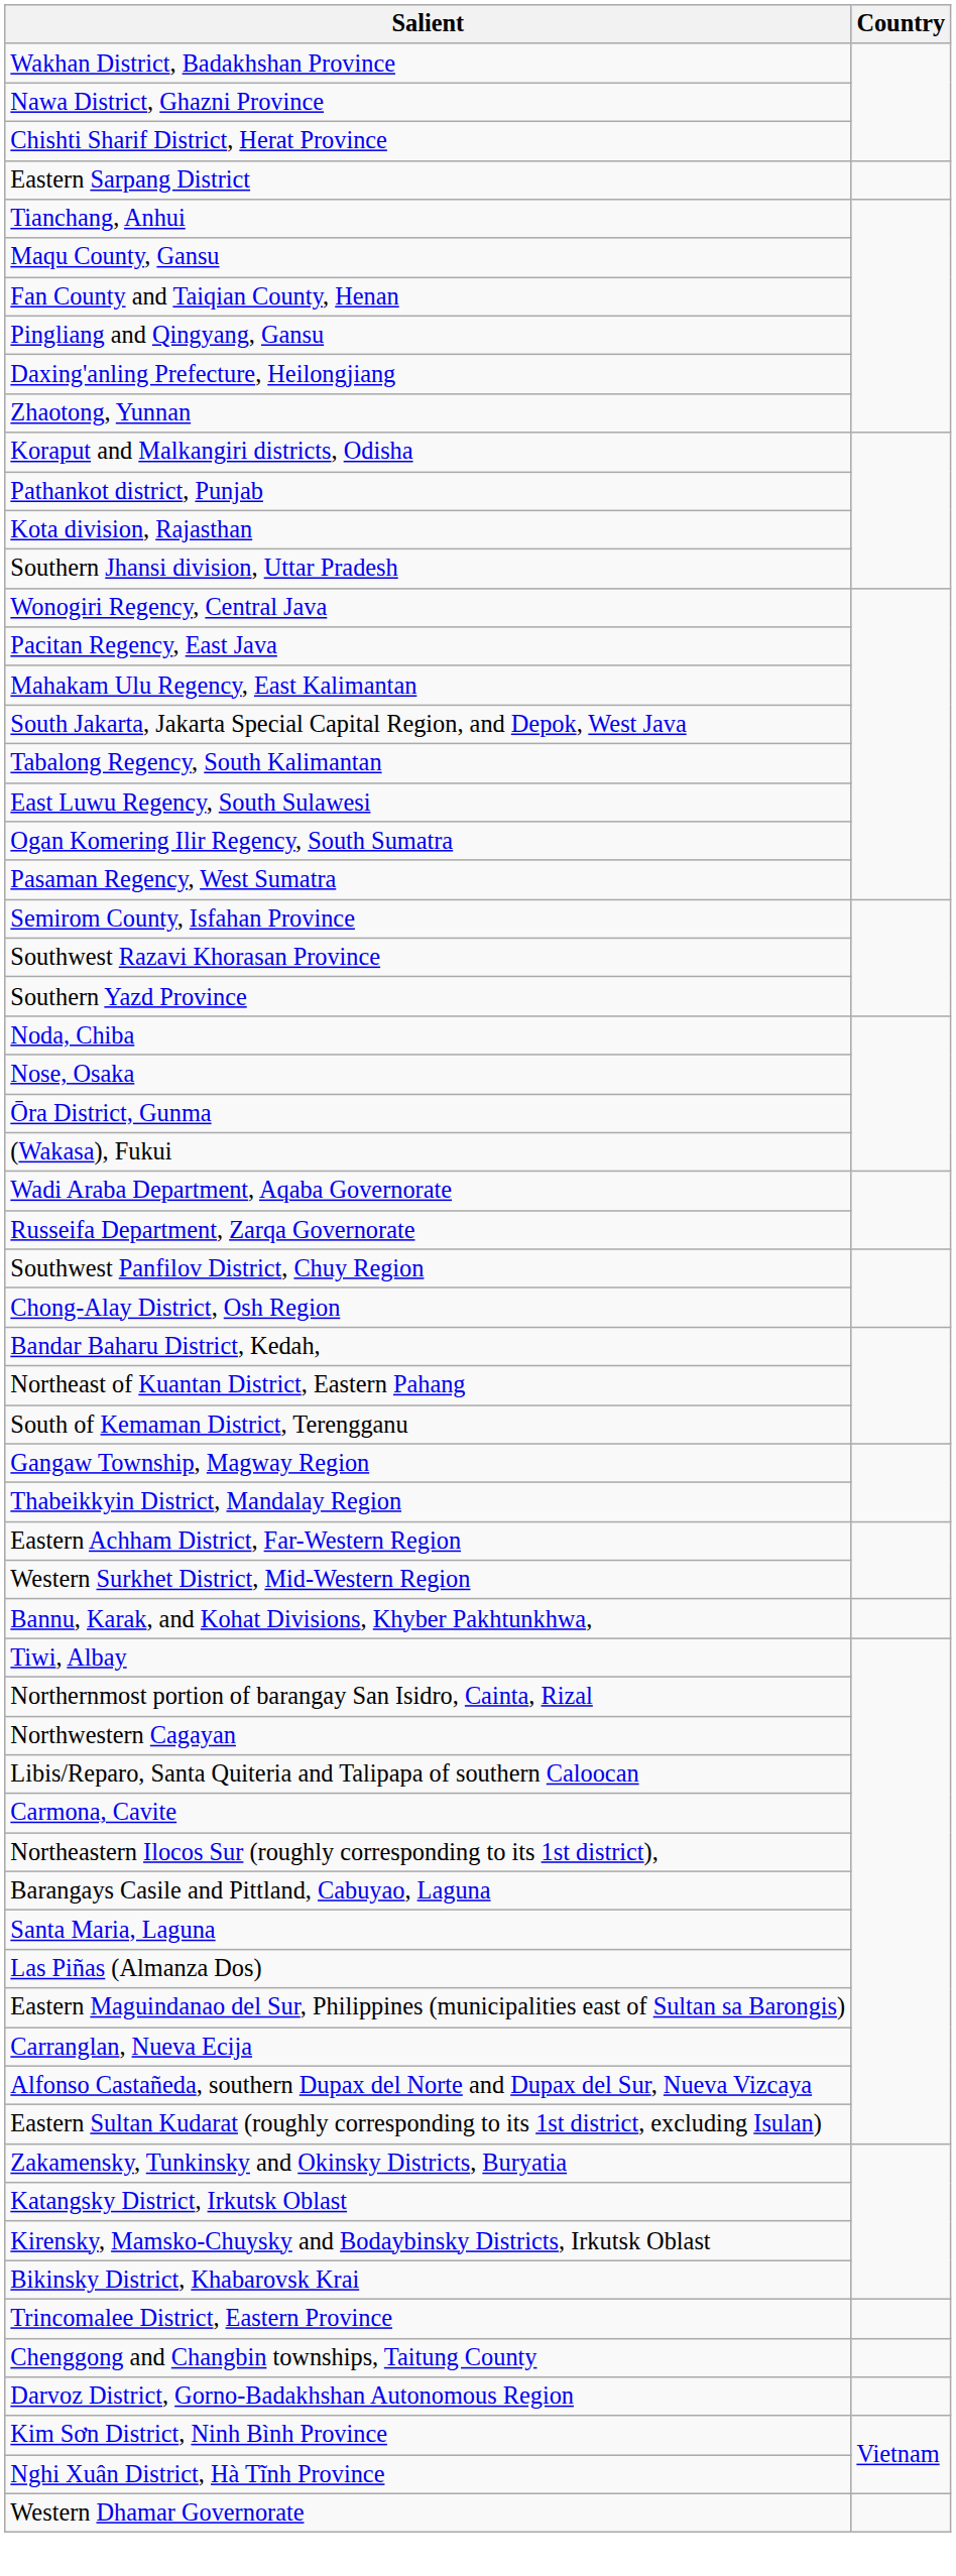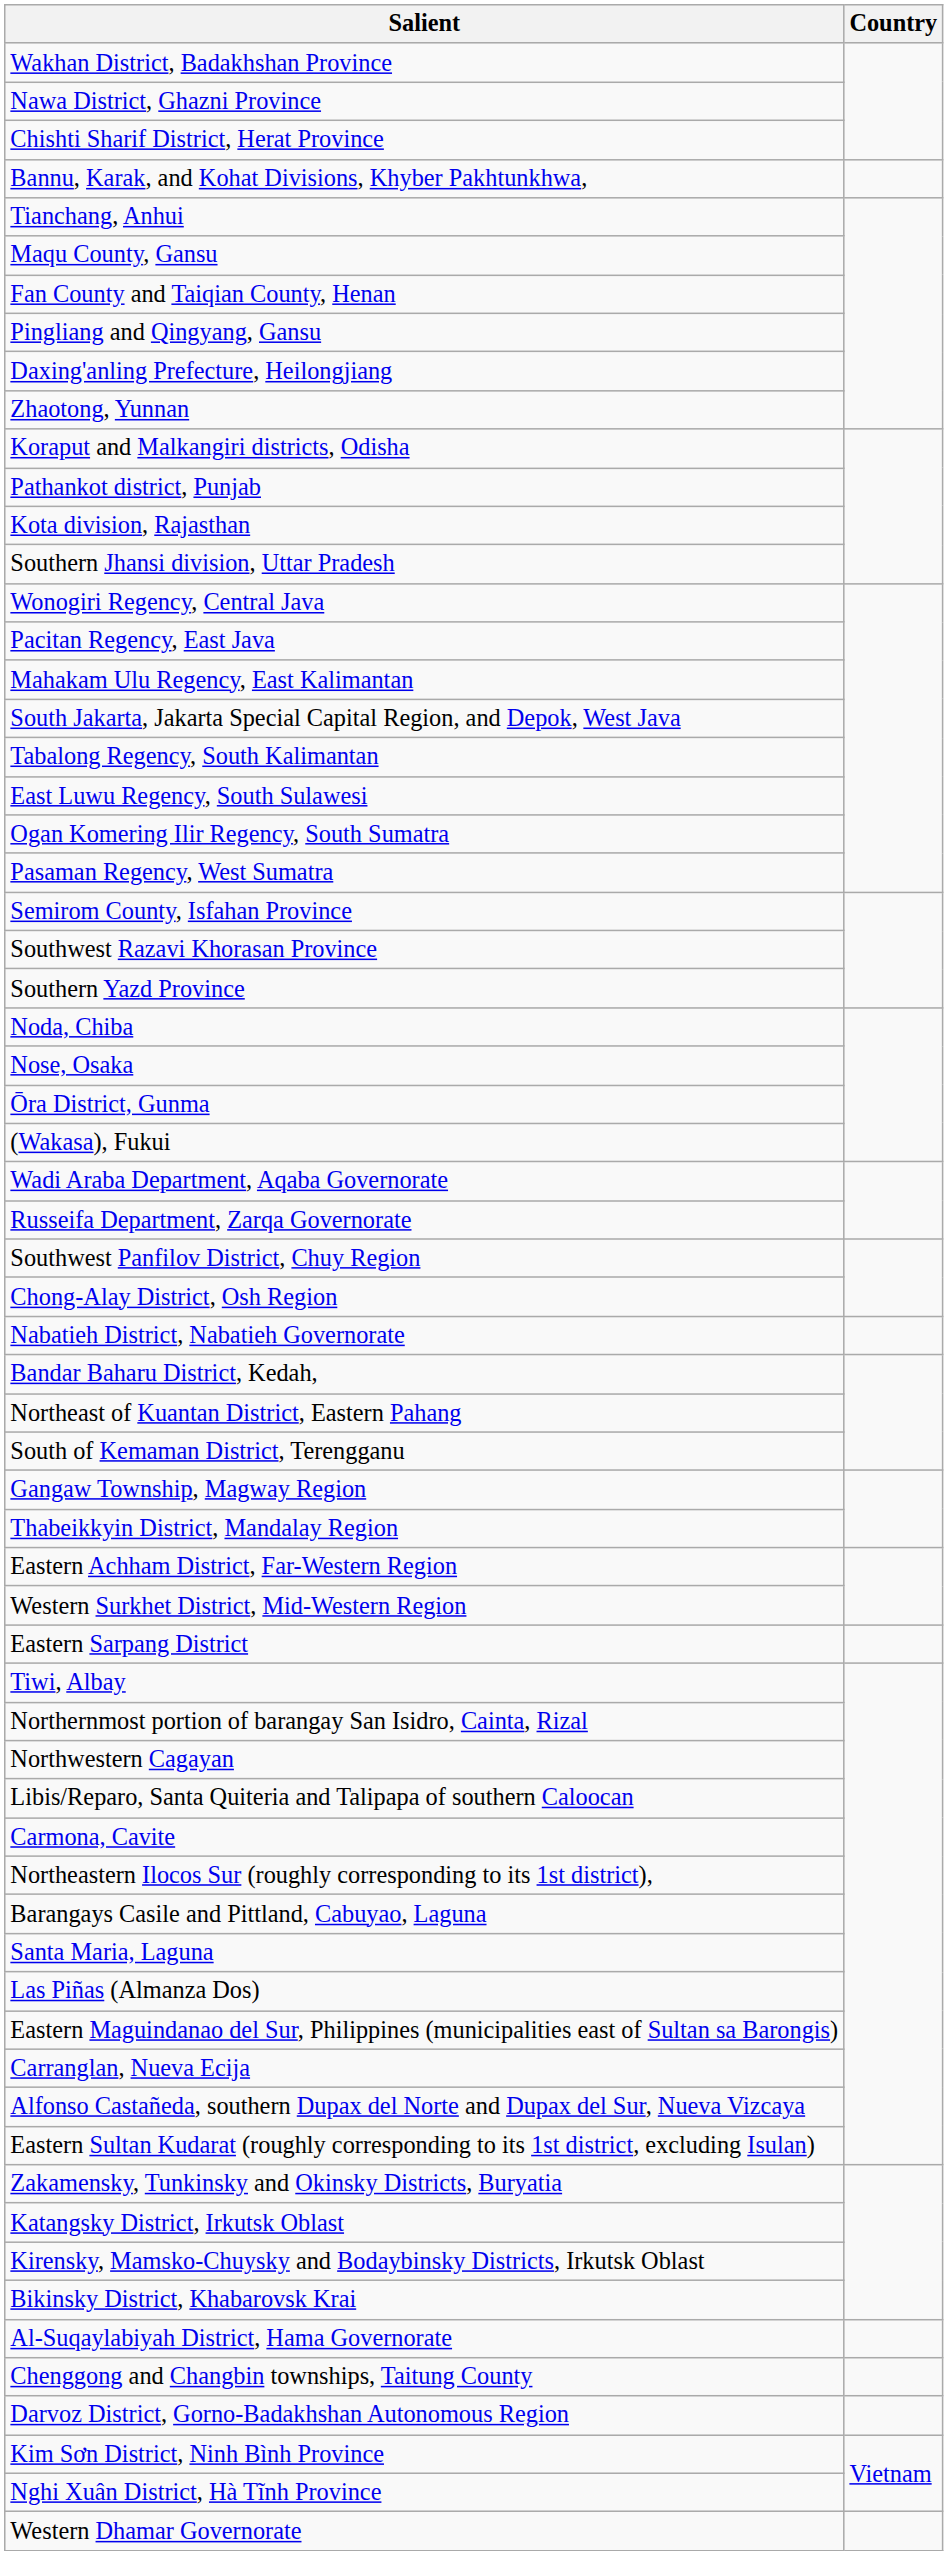 <table class="wikitable sortable">
 <tr>
 <th>Salient</th>
 <th>Country</th>
 </tr>
 <tr>
 <td><a href='#'>Wakhan District</a>, <a href='#'>Badakhshan Province</a></td>
 <td rowspan="3"></td>
 </tr>
 <tr>
 <td><a href='#'>Nawa District</a>, <a href='#'>Ghazni Province</a></td>
 </tr>
 <tr>
 <td><a href='#'>Chishti Sharif District</a>, <a href='#'>Herat Province</a></td>
 </tr>
 <tr>
-<td>Eastern <a href='#'>Sarpang District</a></td>
+<td><a href='#'>Bannu</a>, <a href='#'>Karak</a>, and <a href='#'>Kohat Divisions</a>, <a href='#'>Khyber Pakhtunkhwa</a>,</td>
 <td></td>
 </tr>
 <tr>
 <td><a href='#'>Tianchang</a>, <a href='#'>Anhui</a></td>
 <td rowspan="6"></td>
 </tr>
 <tr>
 <td><a href='#'>Maqu County</a>, <a href='#'>Gansu</a></td>
 </tr>
 <tr>
 <td><a href='#'>Fan County</a> and <a href='#'>Taiqian County</a>, <a href='#'>Henan</a></td>
 </tr>
 <tr>
 <td><a href='#'>Pingliang</a> and <a href='#'>Qingyang</a>, <a href='#'>Gansu</a></td>
 </tr>
 <tr>
 <td><a href='#'>Daxing'anling Prefecture</a>, <a href='#'>Heilongjiang</a></td>
 </tr>
 <tr>
 <td><a href='#'>Zhaotong</a>, <a href='#'>Yunnan</a></td>
 </tr>
 <tr>
 <td><a href='#'>Koraput</a> and <a href='#'>Malkangiri districts</a>, <a href='#'>Odisha</a></td>
 <td rowspan="4"></td>
 </tr>
 <tr>
 <td><a href='#'>Pathankot district</a>, <a href='#'>Punjab</a></td>
 </tr>
 <tr>
 <td><a href='#'>Kota division</a>, <a href='#'>Rajasthan</a></td>
 </tr>
 <tr>
 <td>Southern <a href='#'>Jhansi division</a>, <a href='#'>Uttar Pradesh</a></td>
 </tr>
 <tr>
 <td><a href='#'>Wonogiri Regency</a>, <a href='#'>Central Java</a></td>
 <td rowspan="8"></td>
 </tr>
 <tr>
 <td><a href='#'>Pacitan Regency</a>, <a href='#'>East Java</a></td>
 </tr>
 <tr>
 <td><a href='#'>Mahakam Ulu Regency</a>, <a href='#'>East Kalimantan</a></td>
 </tr>
 <tr>
 <td><a href='#'>South Jakarta</a>, Jakarta Special Capital Region, and <a href='#'>Depok</a>, <a href='#'>West Java</a></td>
 </tr>
 <tr>
 <td><a href='#'>Tabalong Regency</a>, <a href='#'>South Kalimantan</a></td>
 </tr>
 <tr>
 <td><a href='#'>East Luwu Regency</a>, <a href='#'>South Sulawesi</a></td>
 </tr>
 <tr>
 <td><a href='#'>Ogan Komering Ilir Regency</a>, <a href='#'>South Sumatra</a></td>
 </tr>
 <tr>
 <td><a href='#'>Pasaman Regency</a>, <a href='#'>West Sumatra</a></td>
 </tr>
 <tr>
 <td><a href='#'>Semirom County</a>, <a href='#'>Isfahan Province</a></td>
 <td rowspan="3"></td>
 </tr>
 <tr>
 <td>Southwest <a href='#'>Razavi Khorasan Province</a></td>
 </tr>
 <tr>
 <td>Southern <a href='#'>Yazd Province</a></td>
 </tr>
 <tr>
 <td><a href='#'>Noda, Chiba</a></td>
 <td rowspan="4"></td>
 </tr>
 <tr>
 <td><a href='#'>Nose, Osaka</a></td>
 </tr>
 <tr>
 <td><a href='#'>Ōra District, Gunma</a></td>
 </tr>
 <tr>
 <td>(<a href='#'>Wakasa</a>), Fukui</td>
 </tr>
 <tr>
 <td><a href='#'>Wadi Araba Department</a>, <a href='#'>Aqaba Governorate</a></td>
 <td rowspan="2"></td>
 </tr>
 <tr>
 <td><a href='#'>Russeifa Department</a>, <a href='#'>Zarqa Governorate</a></td>
 </tr>
 <tr>
 <td>Southwest <a href='#'>Panfilov District</a>, <a href='#'>Chuy Region</a></td>
 <td rowspan="2"></td>
 </tr>
 <tr>
 <td><a href='#'>Chong-Alay District</a>, <a href='#'>Osh Region</a></td>
 </tr>
 <tr>
+<td><a href='#'>Nabatieh District</a>, <a href='#'>Nabatieh Governorate</a></td>
+<td></td>
+</tr>
+<tr>
 <td><a href='#'>Bandar Baharu District</a>, Kedah,</td>
 <td rowspan="3"></td>
 </tr>
 <tr>
 <td>Northeast of <a href='#'>Kuantan District</a>, Eastern <a href='#'>Pahang</a></td>
 </tr>
 <tr>
 <td>South of <a href='#'>Kemaman District</a>, Terengganu</td>
 </tr>
 <tr>
 <td><a href='#'>Gangaw Township</a>, <a href='#'>Magway Region</a></td>
 <td rowspan="2"></td>
 </tr>
 <tr>
 <td><a href='#'>Thabeikkyin District</a>, <a href='#'>Mandalay Region</a></td>
 </tr>
 <tr>
 <td>Eastern <a href='#'>Achham District</a>, <a href='#'>Far-Western Region</a></td>
 <td rowspan="2"></td>
 </tr>
 <tr>
 <td>Western <a href='#'>Surkhet District</a>, <a href='#'>Mid-Western Region</a></td>
 </tr>
 <tr>
-<td><a href='#'>Bannu</a>, <a href='#'>Karak</a>, and <a href='#'>Kohat Divisions</a>, <a href='#'>Khyber Pakhtunkhwa</a>,</td>
+<td>Eastern <a href='#'>Sarpang District</a></td>
 <td></td>
 </tr>
 <tr>
 <td><a href='#'>Tiwi</a>, <a href='#'>Albay</a></td>
 <td rowspan="13"></td>
 </tr>
 <tr>
 <td>Northernmost portion of barangay San Isidro, <a href='#'>Cainta</a>, <a href='#'>Rizal</a></td>
 </tr>
 <tr>
 <td>Northwestern <a href='#'>Cagayan</a></td>
 </tr>
 <tr>
 <td>Libis/Reparo, Santa Quiteria and Talipapa of southern <a href='#'>Caloocan</a></td>
 </tr>
 <tr>
 <td><a href='#'>Carmona, Cavite</a></td>
 </tr>
 <tr>
 <td>Northeastern <a href='#'>Ilocos Sur</a> (roughly corresponding to its <a href='#'>1st district</a>),</td>
 </tr>
 <tr>
 <td>Barangays Casile and Pittland, <a href='#'>Cabuyao</a>, <a href='#'>Laguna</a></td>
 </tr>
 <tr>
 <td><a href='#'>Santa Maria, Laguna</a></td>
 </tr>
 <tr>
 <td><a href='#'>Las Piñas</a> (Almanza Dos)</td>
 </tr>
 <tr>
 <td>Eastern <a href='#'>Maguindanao del Sur</a>, Philippines (municipalities east of <a href='#'>Sultan sa Barongis</a>)</td>
 </tr>
 <tr>
 <td><a href='#'>Carranglan</a>, <a href='#'>Nueva Ecija</a></td>
 </tr>
 <tr>
 <td><a href='#'>Alfonso Castañeda</a>, southern <a href='#'>Dupax del Norte</a> and <a href='#'>Dupax del Sur</a>, <a href='#'>Nueva Vizcaya</a></td>
 </tr>
 <tr>
 <td>Eastern <a href='#'>Sultan Kudarat</a> (roughly corresponding to its <a href='#'>1st district</a>, excluding <a href='#'>Isulan</a>)</td>
 </tr>
 <tr>
 <td><a href='#'>Zakamensky</a>, <a href='#'>Tunkinsky</a> and <a href='#'>Okinsky Districts</a>, <a href='#'>Buryatia</a></td>
 <td rowspan="4"></td>
 </tr>
 <tr>
 <td><a href='#'>Katangsky District</a>, <a href='#'>Irkutsk Oblast</a></td>
 </tr>
 <tr>
 <td><a href='#'>Kirensky</a>, <a href='#'>Mamsko-Chuysky</a> and <a href='#'>Bodaybinsky Districts</a>, Irkutsk Oblast</td>
 </tr>
 <tr>
 <td><a href='#'>Bikinsky District</a>, <a href='#'>Khabarovsk Krai</a></td>
 </tr>
 <tr>
-<td><a href='#'>Trincomalee District</a>, <a href='#'>Eastern Province</a></td>
+<td><a href='#'>Al-Suqaylabiyah District</a>, <a href='#'>Hama Governorate</a></td>
 <td></td>
 </tr>
 <tr>
 <td><a href='#'>Chenggong</a> and <a href='#'>Changbin</a> townships, <a href='#'>Taitung County</a></td>
 <td></td>
 </tr>
 <tr>
 <td><a href='#'>Darvoz District</a>, <a href='#'>Gorno-Badakhshan Autonomous Region</a></td>
 <td></td>
 </tr>
 <tr>
 <td><a href='#'>Kim Sơn District</a>, <a href='#'>Ninh Bình Province</a></td>
 <td rowspan="2"> <a href='#'>Vietnam</a></td>
 </tr>
 <tr>
 <td><a href='#'>Nghi Xuân District</a>, <a href='#'>Hà Tĩnh Province</a></td>
 </tr>
 <tr>
 <td>Western <a href='#'>Dhamar Governorate</a></td>
 <td></td>
 </tr>
 </table>
